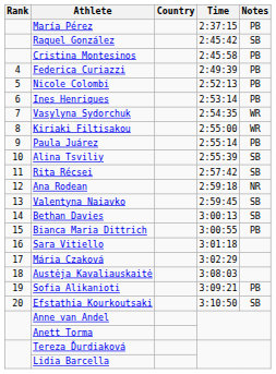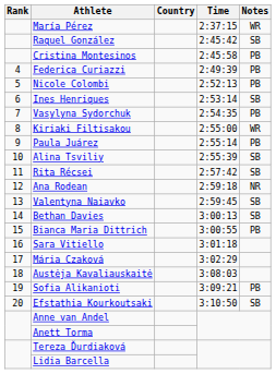 <table class="wikitable sortable" style=" text-align:center; font-size:95%;">
 <tr>
 <th>Rank</th>
 <th>Athlete</th>
 <th>Country</th>
 <th>Time</th>
 <th>Notes</th>
 </tr>
 <tr>
 <td></td>
 <td align=left><a href='#'>María Pérez</a></td>
 <td align=left></td>
 <td>2:37:15</td>
-<td>PB</td>
+<td>WR</td>
 </tr>
 <tr>
 <td></td>
 <td align=left><a href='#'>Raquel González</a></td>
 <td align=left></td>
 <td>2:45:42</td>
 <td>SB</td>
 </tr>
 <tr>
 <td></td>
 <td align=left><a href='#'>Cristina Montesinos</a></td>
 <td align=left></td>
 <td>2:45:58</td>
 <td>PB</td>
 </tr>
 <tr>
 <td>4</td>
 <td align=left><a href='#'>Federica Curiazzi</a></td>
 <td align=left></td>
 <td>2:49:39</td>
 <td>PB</td>
 </tr>
 <tr>
 <td>5</td>
 <td align=left><a href='#'>Nicole Colombi</a></td>
 <td align=left></td>
 <td>2:52:13</td>
 <td>PB</td>
 </tr>
 <tr>
 <td>6</td>
 <td align=left><a href='#'>Ines Henriques</a></td>
 <td align=left></td>
 <td>2:53:14</td>
-<td>PB</td>
+<td>SB</td>
 </tr>
 <tr>
 <td>7</td>
 <td align=left><a href='#'>Vasylyna Sydorchuk</a></td>
 <td align=left></td>
 <td>2:54:35</td>
-<td>WR</td>
+<td>PB</td>
 </tr>
 <tr>
 <td>8</td>
 <td align=left><a href='#'>Kiriaki Filtisakou</a></td>
 <td align=left></td>
 <td>2:55:00</td>
 <td>WR</td>
 </tr>
 <tr>
 <td>9</td>
 <td align=left><a href='#'>Paula Juárez</a></td>
 <td align=left></td>
 <td>2:55:14</td>
 <td>PB</td>
 </tr>
 <tr>
 <td>10</td>
 <td align=left><a href='#'>Alina Tsviliy</a></td>
 <td align=left></td>
 <td>2:55:39</td>
 <td>SB</td>
 </tr>
 <tr>
 <td>11</td>
 <td align=left><a href='#'>Rita Récsei</a></td>
 <td align=left></td>
 <td>2:57:42</td>
 <td>SB</td>
 </tr>
 <tr>
 <td>12</td>
 <td align=left><a href='#'>Ana Rodean</a></td>
 <td align=left></td>
 <td>2:59:18</td>
 <td>NR</td>
 </tr>
 <tr>
 <td>13</td>
 <td align=left><a href='#'>Valentyna Naiavko</a></td>
 <td align=left></td>
 <td>2:59:45</td>
 <td>SB</td>
 </tr>
 <tr>
 <td>14</td>
 <td align=left><a href='#'>Bethan Davies</a></td>
 <td align=left></td>
 <td>3:00:13</td>
 <td>SB</td>
 </tr>
 <tr>
 <td>15</td>
 <td align=left><a href='#'>Bianca Maria Dittrich</a></td>
 <td align=left></td>
 <td>3:00:55</td>
 <td>PB</td>
 </tr>
 <tr>
 <td>16</td>
 <td align=left><a href='#'>Sara Vitiello</a></td>
 <td align=left></td>
 <td>3:01:18</td>
 <td></td>
 </tr>
 <tr>
 <td>17</td>
 <td align=left><a href='#'>Mária Czaková</a></td>
 <td align=left></td>
 <td>3:02:29</td>
 <td></td>
 </tr>
 <tr>
 <td>18</td>
 <td align=left><a href='#'>Austėja Kavaliauskaitė</a></td>
 <td align=left></td>
 <td>3:08:03</td>
 <td></td>
 </tr>
 <tr>
 <td>19</td>
 <td align=left><a href='#'>Sofia Alikanioti</a></td>
 <td align=left></td>
 <td>3:09:21</td>
 <td>PB</td>
 </tr>
 <tr>
 <td>20</td>
 <td align=left><a href='#'>Efstathia Kourkoutsaki</a></td>
 <td align=left></td>
 <td>3:10:50</td>
 <td>SB</td>
 </tr>
 <tr>
 <td rowspan=2></td>
 <td align=left><a href='#'>Anne van Andel</a></td>
 <td align=left></td>
 <td colspan=2 rowspan=2></td>
 </tr>
 <tr>
 <td align=left><a href='#'>Anett Torma</a></td>
 <td align=left></td>
 </tr>
 <tr>
 <td rowspan=2></td>
 <td align=left><a href='#'>Tereza Ďurdiaková</a></td>
 <td align=left></td>
 <td colspan=2 rowspan=2></td>
 </tr>
 <tr>
 <td align=left><a href='#'>Lidia Barcella</a></td>
 <td align=left></td>
 </tr>
 </table>
